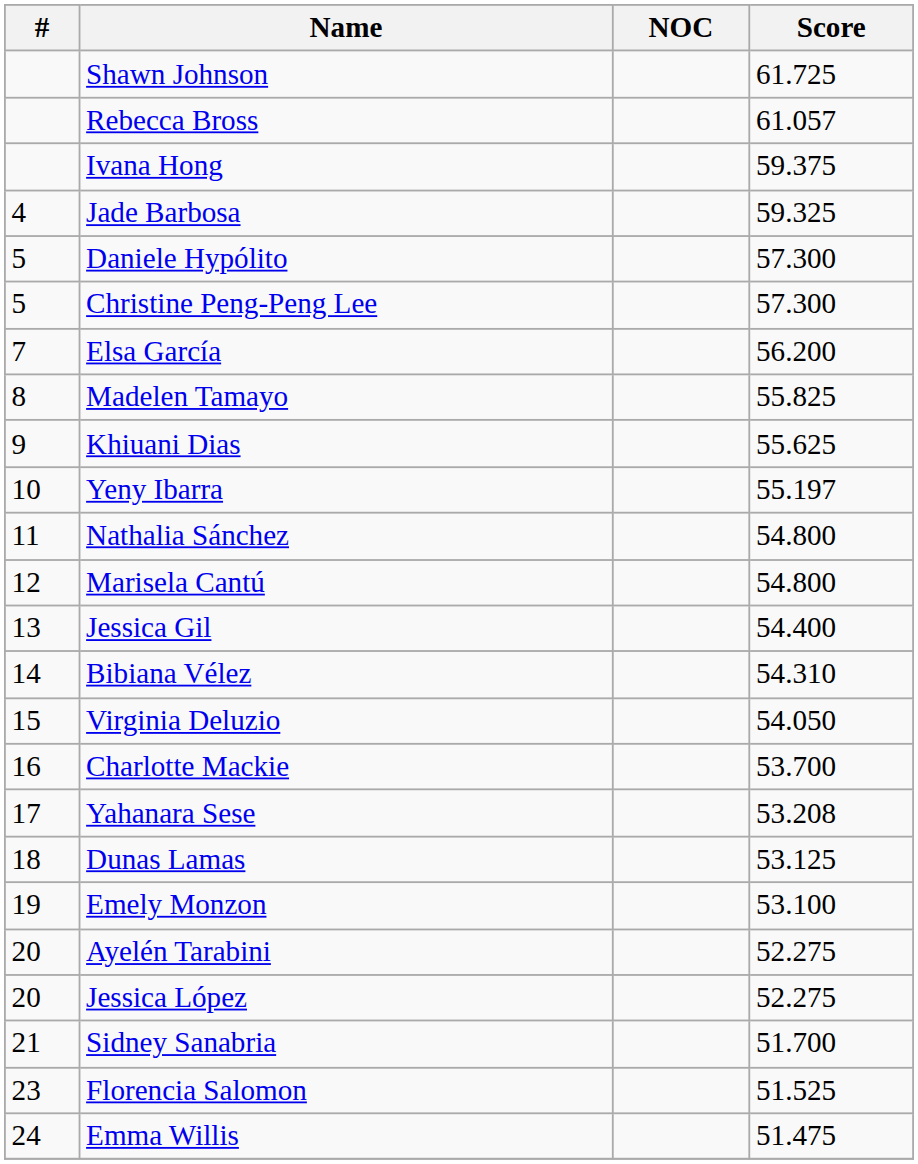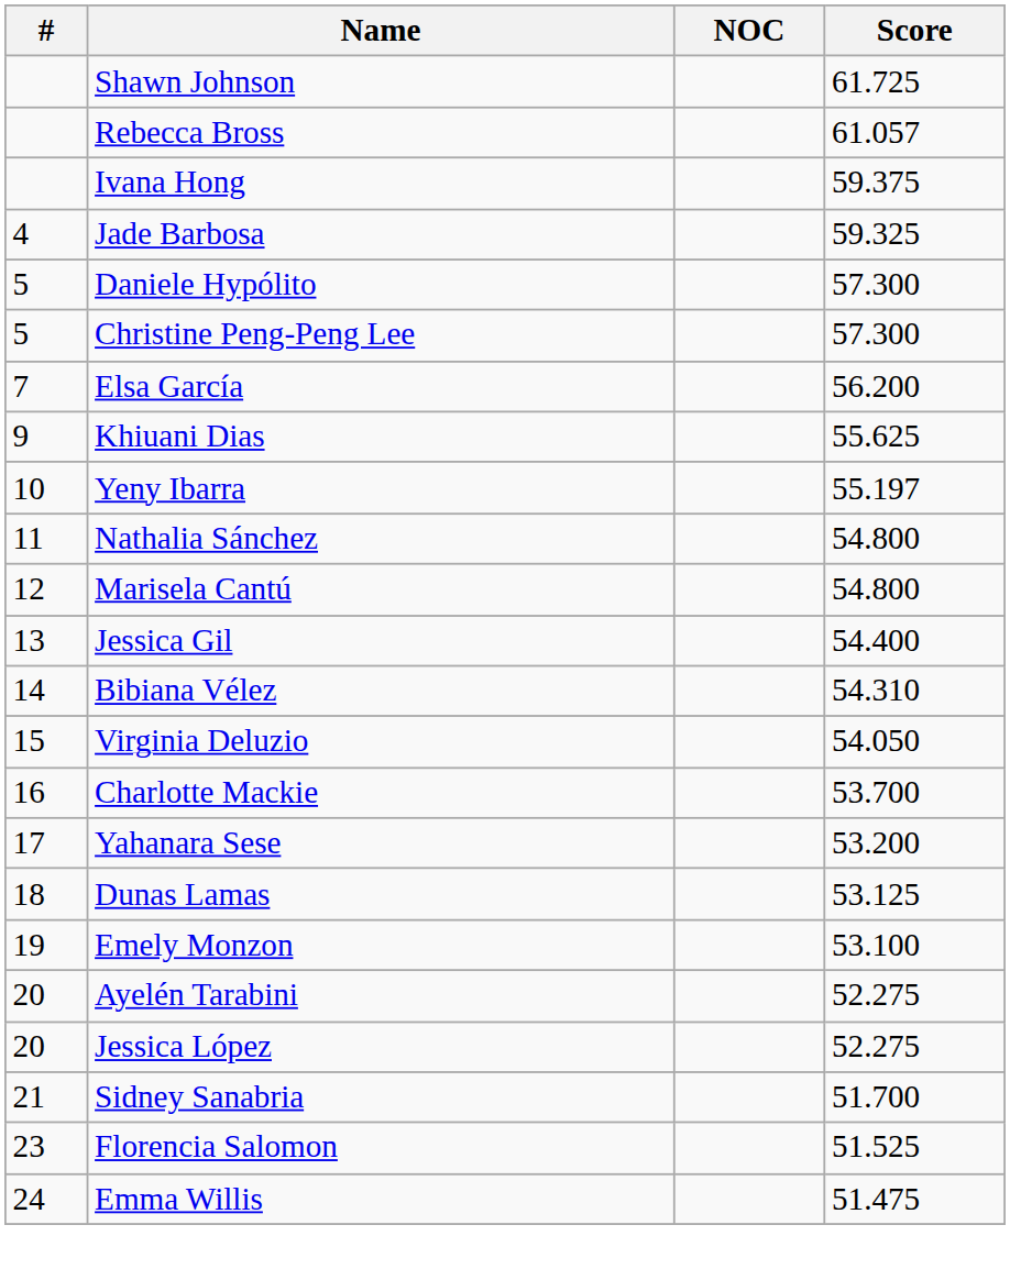 <table class="wikitable" width=500>
 <tr>
 <th>#</th>
 <th>Name</th>
 <th>NOC</th>
 <th>Score</th>
 </tr>
 <tr>
 <td></td>
 <td><a href='#'>Shawn Johnson</a></td>
 <td></td>
 <td>61.725</td>
 </tr>
 <tr>
 <td></td>
 <td><a href='#'>Rebecca Bross</a></td>
 <td></td>
 <td>61.057</td>
 </tr>
 <tr>
 <td></td>
 <td><a href='#'>Ivana Hong</a></td>
 <td></td>
 <td>59.375</td>
 </tr>
 <tr>
 <td>4</td>
 <td><a href='#'>Jade Barbosa</a></td>
 <td></td>
 <td>59.325</td>
 </tr>
 <tr>
 <td>5</td>
 <td><a href='#'>Daniele Hypólito</a></td>
 <td></td>
 <td>57.300</td>
 </tr>
 <tr>
 <td>5</td>
 <td><a href='#'>Christine Peng-Peng Lee</a></td>
 <td></td>
 <td>57.300</td>
 </tr>
 <tr>
 <td>7</td>
 <td><a href='#'>Elsa García</a></td>
 <td></td>
 <td>56.200</td>
-</tr>
-<tr>
-<td>8</td>
-<td><a href='#'>Madelen Tamayo</a></td>
-<td></td>
-<td>55.825</td>
 </tr>
 <tr>
 <td>9</td>
 <td><a href='#'>Khiuani Dias</a></td>
 <td></td>
 <td>55.625</td>
 </tr>
 <tr>
 <td>10</td>
 <td><a href='#'>Yeny Ibarra</a></td>
 <td></td>
 <td>55.197</td>
 </tr>
 <tr>
 <td>11</td>
 <td><a href='#'>Nathalia Sánchez</a></td>
 <td></td>
 <td>54.800</td>
 </tr>
 <tr>
 <td>12</td>
 <td><a href='#'>Marisela Cantú</a></td>
 <td></td>
 <td>54.800</td>
 </tr>
 <tr>
 <td>13</td>
 <td><a href='#'>Jessica Gil</a></td>
 <td></td>
 <td>54.400</td>
 </tr>
 <tr>
 <td>14</td>
 <td><a href='#'>Bibiana Vélez</a></td>
 <td></td>
 <td>54.310</td>
 </tr>
 <tr>
 <td>15</td>
 <td><a href='#'>Virginia Deluzio</a></td>
 <td></td>
 <td>54.050</td>
 </tr>
 <tr>
 <td>16</td>
 <td><a href='#'>Charlotte Mackie</a></td>
 <td></td>
 <td>53.700</td>
 </tr>
 <tr>
 <td>17</td>
 <td><a href='#'>Yahanara Sese</a></td>
 <td></td>
-<td>53.208</td>
+<td>53.200</td>
 </tr>
 <tr>
 <td>18</td>
 <td><a href='#'>Dunas Lamas</a></td>
 <td></td>
 <td>53.125</td>
 </tr>
 <tr>
 <td>19</td>
 <td><a href='#'>Emely Monzon</a></td>
 <td></td>
 <td>53.100</td>
 </tr>
 <tr>
 <td>20</td>
 <td><a href='#'>Ayelén Tarabini</a></td>
 <td></td>
 <td>52.275</td>
 </tr>
 <tr>
 <td>20</td>
 <td><a href='#'>Jessica López</a></td>
 <td></td>
 <td>52.275</td>
 </tr>
 <tr>
 <td>21</td>
 <td><a href='#'>Sidney Sanabria</a></td>
 <td></td>
 <td>51.700</td>
 </tr>
 <tr>
 <td>23</td>
 <td><a href='#'>Florencia Salomon</a></td>
 <td></td>
 <td>51.525</td>
 </tr>
 <tr>
 <td>24</td>
 <td><a href='#'>Emma Willis</a></td>
 <td></td>
 <td>51.475</td>
 </tr>
 <tr>
 </tr>
 </table>
